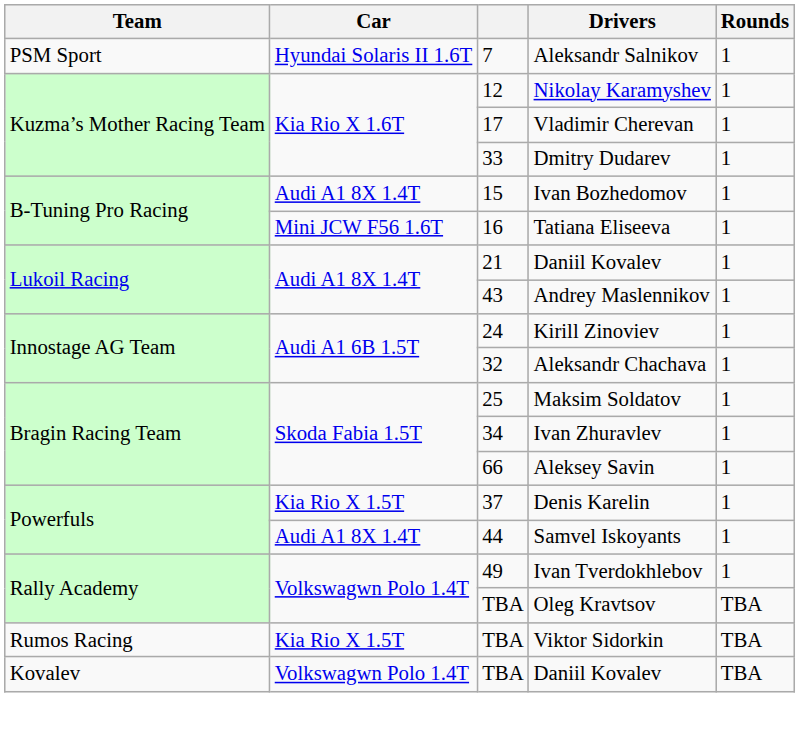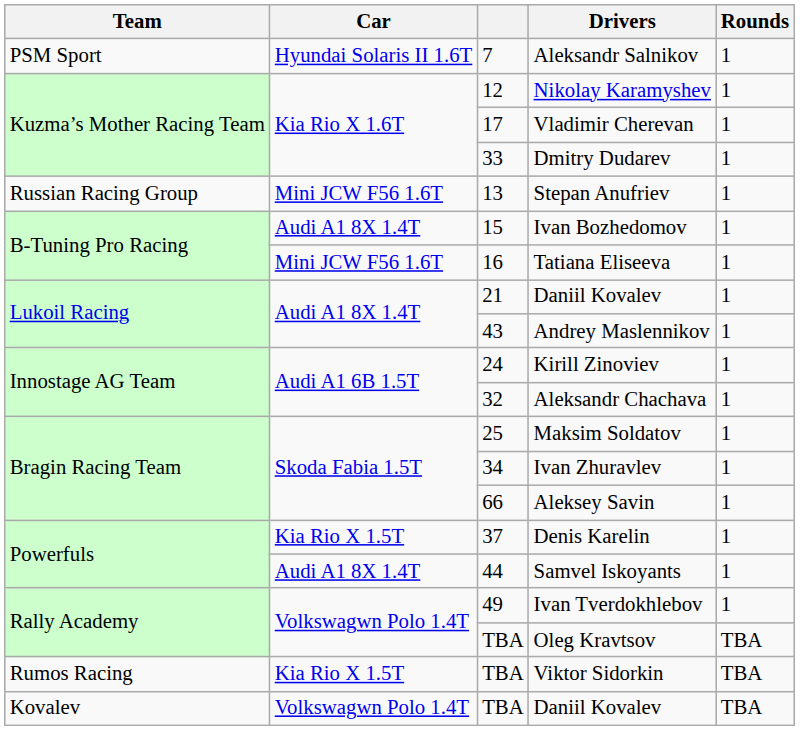 <table class="wikitable" style="font-size: 85%">
 <tr>
 <th>Team</th>
 <th>Car</th>
 <th></th>
 <th>Drivers</th>
 <th>Rounds</th>
 </tr>
 <tr>
 <td> PSM Sport</td>
 <td><a href='#'>Hyundai Solaris II 1.6T</a></td>
 <td>7</td>
 <td> Aleksandr Salnikov</td>
 <td>1</td>
 </tr>
 <tr>
 <td rowspan=3 style="background:#ccffcc;"> Kuzma’s Mother Racing Team</td>
 <td rowspan=3><a href='#'>Kia Rio X 1.6T</a></td>
 <td>12</td>
 <td> <a href='#'>Nikolay Karamyshev</a></td>
 <td>1</td>
 </tr>
 <tr>
 <td>17</td>
 <td> Vladimir Cherevan</td>
 <td>1</td>
 </tr>
 <tr>
 <td>33</td>
 <td> Dmitry Dudarev</td>
+<td>1</td>
+</tr>
+<tr>
+<td> Russian Racing Group</td>
+<td><a href='#'>Mini JCW F56 1.6T</a></td>
+<td>13</td>
+<td> Stepan Anufriev</td>
 <td>1</td>
 </tr>
 <tr>
 <td rowspan=2 style="background:#ccffcc;"> B-Tuning Pro Racing</td>
 <td><a href='#'>Audi A1 8X 1.4T</a></td>
 <td>15</td>
 <td> Ivan Bozhedomov</td>
 <td>1</td>
 </tr>
 <tr>
 <td><a href='#'>Mini JCW F56 1.6T</a></td>
 <td>16</td>
 <td> Tatiana Eliseeva</td>
 <td>1</td>
 </tr>
 <tr>
 <td rowspan=2 style="background:#ccffcc;"> <a href='#'>Lukoil Racing</a></td>
 <td rowspan=2><a href='#'>Audi A1 8X 1.4T</a></td>
 <td>21</td>
 <td> Daniil Kovalev</td>
 <td>1</td>
 </tr>
 <tr>
 <td>43</td>
 <td> Andrey Maslennikov</td>
 <td>1</td>
 </tr>
 <tr>
 <td rowspan=2 style="background:#ccffcc;"> Innostage AG Team</td>
 <td rowspan=2><a href='#'>Audi A1 6B 1.5T</a></td>
 <td>24</td>
 <td> Kirill Zinoviev</td>
 <td>1</td>
 </tr>
 <tr>
 <td>32</td>
 <td> Aleksandr Chachava</td>
 <td>1</td>
 </tr>
 <tr>
 <td rowspan=3 style="background:#ccffcc;"> Bragin Racing Team</td>
 <td rowspan=3><a href='#'>Skoda Fabia 1.5T</a></td>
 <td>25</td>
 <td> Maksim Soldatov</td>
 <td>1</td>
 </tr>
 <tr>
 <td>34</td>
 <td> Ivan Zhuravlev</td>
 <td>1</td>
 </tr>
 <tr>
 <td>66</td>
 <td> Aleksey Savin</td>
 <td>1</td>
 </tr>
 <tr>
 <td rowspan=2 style="background:#ccffcc;"> Powerfuls</td>
 <td><a href='#'>Kia Rio X 1.5T</a></td>
 <td>37</td>
 <td> Denis Karelin</td>
 <td>1</td>
 </tr>
 <tr>
 <td><a href='#'>Audi A1 8X 1.4T</a></td>
 <td>44</td>
 <td> Samvel Iskoyants</td>
 <td>1</td>
 </tr>
 <tr>
 <td rowspan=2 style="background:#ccffcc;"> Rally Academy</td>
 <td rowspan=2><a href='#'>Volkswagwn Polo 1.4T</a></td>
 <td>49</td>
 <td> Ivan Tverdokhlebov</td>
 <td>1</td>
 </tr>
 <tr>
 <td>TBA</td>
 <td> Oleg Kravtsov</td>
 <td>TBA</td>
 </tr>
 <tr>
 <td> Rumos Racing</td>
 <td><a href='#'>Kia Rio X 1.5T</a></td>
 <td>TBA</td>
 <td> Viktor Sidorkin</td>
 <td>TBA</td>
 </tr>
 <tr>
 <td> Kovalev</td>
 <td><a href='#'>Volkswagwn Polo 1.4T</a></td>
 <td>TBA</td>
 <td> Daniil Kovalev</td>
 <td>TBA</td>
 </tr>
 </table>
